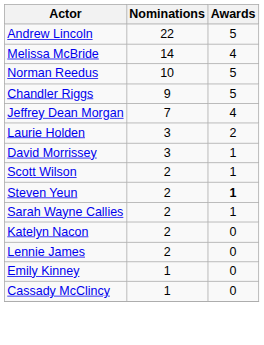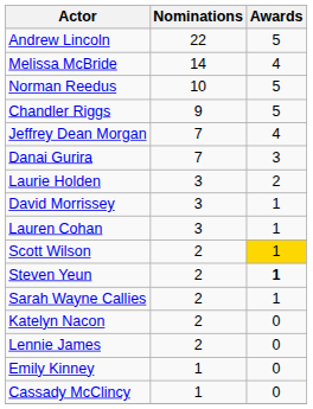 <table class="wikitable" style="text-align:center">
 <tr bgcolor="#CCCCCC">
 <th>Actor</th>
 <th>Nominations</th>
 <th>Awards</th>
 </tr>
 <tr>
 <td align="left"><a href='#'>Andrew Lincoln</a></td>
 <td>22</td>
 <td>5</td>
 </tr>
 <tr>
 <td align="left"><a href='#'>Melissa McBride</a></td>
 <td>14</td>
 <td>4</td>
 </tr>
 <tr>
 <td align="left"><a href='#'>Norman Reedus</a></td>
 <td>10</td>
 <td>5</td>
 </tr>
 <tr>
 <td align="left"><a href='#'>Chandler Riggs</a></td>
 <td>9</td>
 <td>5</td>
 </tr>
 <tr>
 <td align="left"><a href='#'>Jeffrey Dean Morgan</a></td>
 <td>7</td>
 <td>4</td>
 </tr>
 <tr>
+<td align="left"><a href='#'>Danai Gurira</a></td>
+<td>7</td>
+<td>3</td>
+</tr>
+<tr>
 <td align="left"><a href='#'>Laurie Holden</a></td>
 <td>3</td>
 <td>2</td>
 </tr>
 <tr>
 <td align="left"><a href='#'>David Morrissey</a></td>
 <td>3</td>
 <td>1</td>
 </tr>
 <tr>
+<td align="left"><a href='#'>Lauren Cohan</a></td>
+<td>3</td>
+<td>1</td>
+</tr>
+<tr>
 <td align="left"><a href='#'>Scott Wilson</a></td>
 <td>2</td>
-<td>1</td>
+<td style="background: gold;">1</td>
 </tr>
 <tr>
 <td align="left"><a href='#'>Steven Yeun</a></td>
 <td>2</td>
 <td><strong>1</strong></td>
 </tr>
 <tr>
 <td align="left"><a href='#'>Sarah Wayne Callies</a></td>
 <td>2</td>
 <td>1</td>
 </tr>
 <tr>
 <td align="left"><a href='#'>Katelyn Nacon</a></td>
 <td>2</td>
 <td>0</td>
 </tr>
 <tr>
 <td align="left"><a href='#'>Lennie James</a></td>
 <td>2</td>
 <td>0</td>
 </tr>
 <tr>
 <td align="left"><a href='#'>Emily Kinney</a></td>
 <td>1</td>
 <td>0</td>
 </tr>
 <tr>
 <td align="left"><a href='#'>Cassady McClincy</a></td>
 <td>1</td>
 <td>0</td>
 </tr>
 <tr>
 </tr>
 </table>
